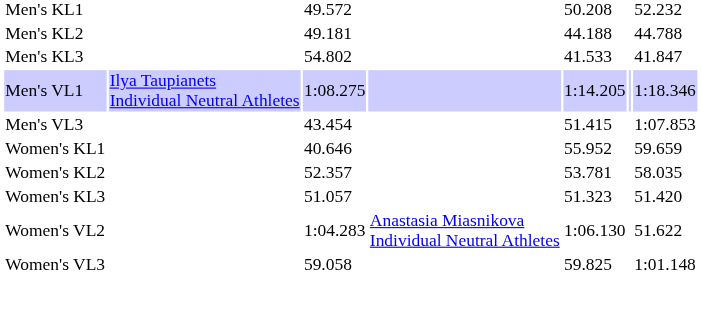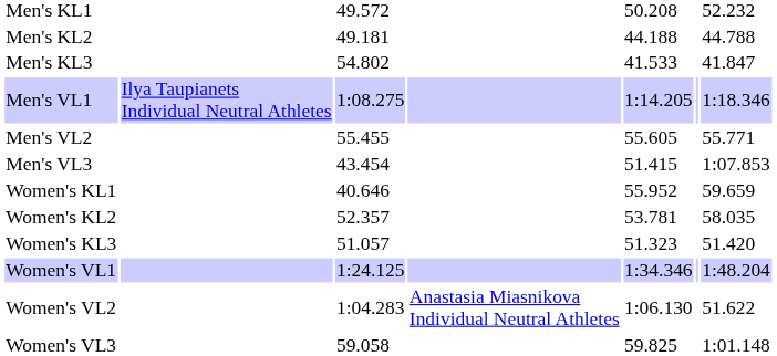 <table>
 <tr>
 <td>Men's KL1</td>
 <td></td>
 <td>49.572</td>
 <td></td>
 <td>50.208</td>
 <td></td>
 <td>52.232</td>
 </tr>
 <tr>
 <td>Men's KL2</td>
 <td></td>
 <td>49.181</td>
 <td></td>
 <td>44.188</td>
 <td></td>
 <td>44.788</td>
 </tr>
 <tr>
 <td>Men's KL3</td>
 <td></td>
 <td>54.802</td>
 <td></td>
 <td>41.533</td>
 <td></td>
 <td>41.847</td>
 </tr>
 <tr bgcolor=ccccff>
 <td>Men's VL1</td>
 <td><a href='#'>Ilya Taupianets</a><br> <a href='#'>Individual Neutral Athletes</a></td>
 <td>1:08.275</td>
 <td></td>
 <td>1:14.205</td>
 <td></td>
 <td>1:18.346</td>
 </tr>
 <tr>
+<td>Men's VL2</td>
+<td></td>
+<td>55.455</td>
+<td></td>
+<td>55.605</td>
+<td></td>
+<td>55.771</td>
+</tr>
+<tr>
 <td>Men's VL3</td>
 <td></td>
 <td>43.454</td>
 <td></td>
 <td>51.415</td>
 <td></td>
 <td>1:07.853</td>
 </tr>
 <tr>
 <td>Women's KL1</td>
 <td></td>
 <td>40.646</td>
 <td></td>
 <td>55.952</td>
 <td></td>
 <td>59.659</td>
 </tr>
 <tr>
 <td>Women's KL2</td>
 <td></td>
 <td>52.357</td>
 <td></td>
 <td>53.781</td>
 <td></td>
 <td>58.035</td>
 </tr>
 <tr>
 <td>Women's KL3</td>
 <td></td>
 <td>51.057</td>
 <td></td>
 <td>51.323</td>
 <td></td>
 <td>51.420</td>
 </tr>
+<tr bgcolor=ccccff>
+<td>Women's VL1</td>
+<td></td>
+<td>1:24.125</td>
+<td></td>
+<td>1:34.346</td>
+<td></td>
+<td>1:48.204</td>
+</tr>
 <tr>
 <td>Women's VL2</td>
 <td></td>
 <td>1:04.283</td>
 <td><a href='#'>Anastasia Miasnikova</a><br> <a href='#'>Individual Neutral Athletes</a></td>
 <td>1:06.130</td>
 <td></td>
 <td>51.622</td>
 </tr>
 <tr>
 <td>Women's VL3</td>
 <td></td>
 <td>59.058</td>
 <td></td>
 <td>59.825</td>
 <td></td>
 <td>1:01.148</td>
 </tr>
 </table>
